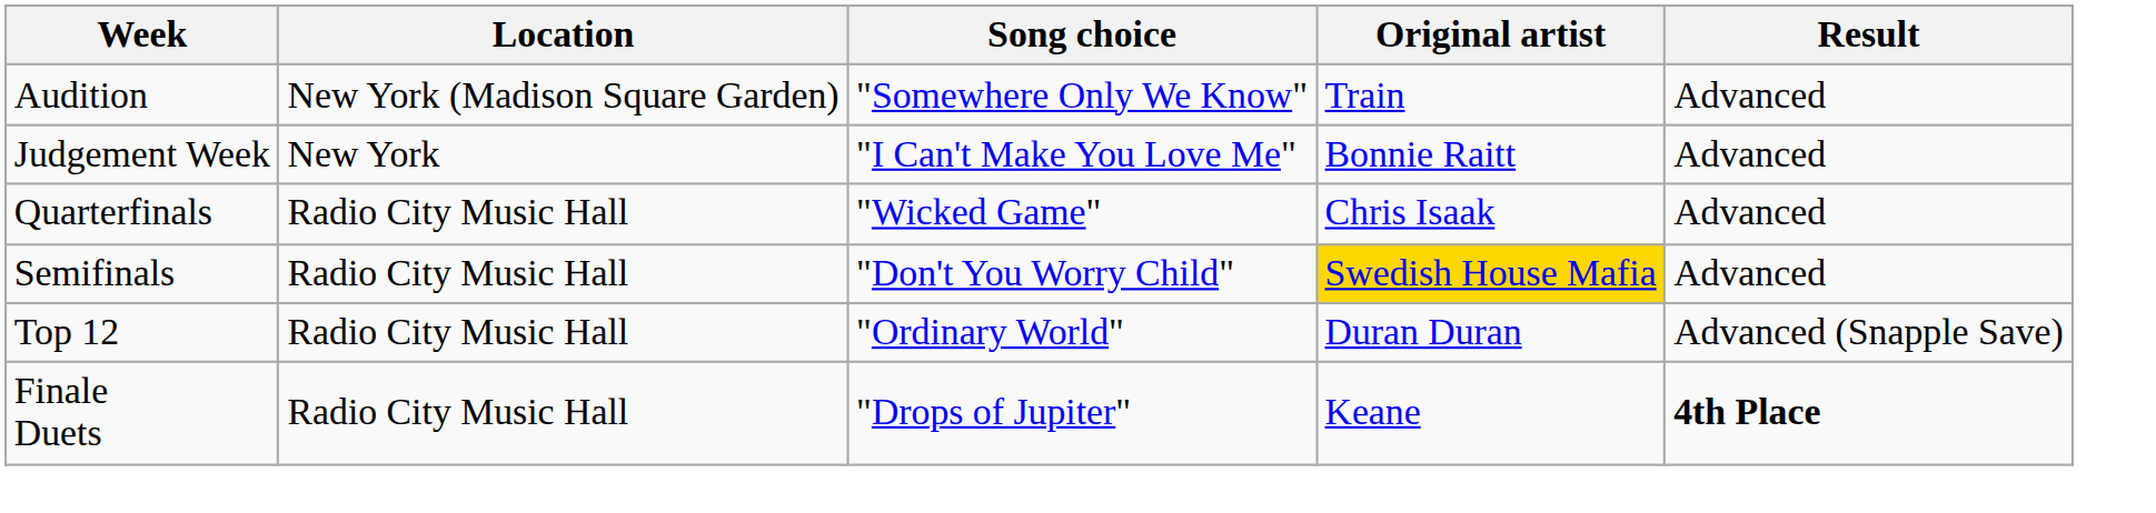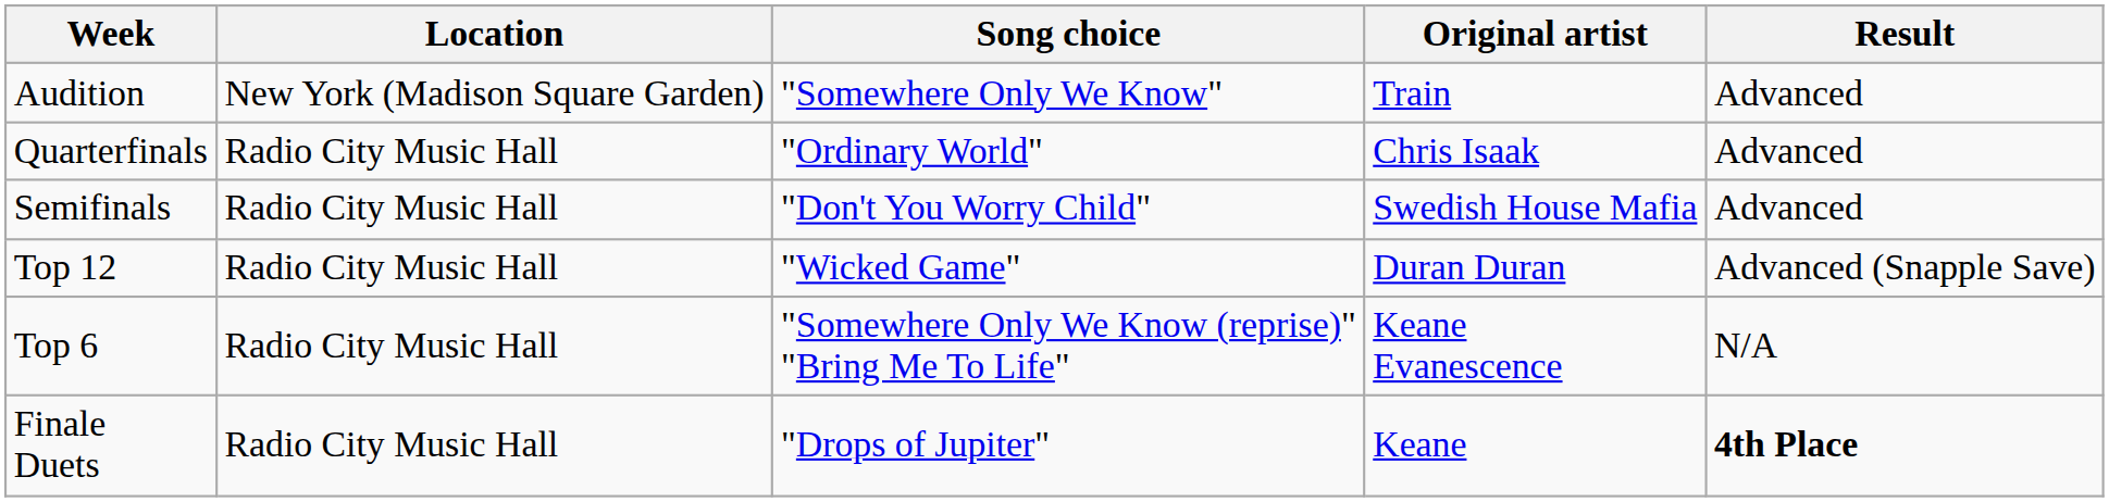 <table class="wikitable">
 <tr>
 <th>Week</th>
 <th>Location</th>
 <th>Song choice</th>
 <th>Original artist</th>
 <th>Result</th>
 </tr>
 <tr>
 <td>Audition</td>
 <td>New York (Madison Square Garden)</td>
 <td>"<a href='#'>Somewhere Only We Know</a>"</td>
 <td><a href='#'>Train</a></td>
 <td>Advanced</td>
 </tr>
 <tr>
-<td>Judgement Week</td>
-<td>New York</td>
-<td>"<a href='#'>I Can't Make You Love Me</a>"</td>
-<td><a href='#'>Bonnie Raitt</a></td>
-<td>Advanced</td>
-</tr>
-<tr>
 <td>Quarterfinals</td>
 <td>Radio City Music Hall</td>
-<td>"<a href='#'>Wicked Game</a>"</td>
+<td>"<a href='#'>Ordinary World</a>"</td>
 <td><a href='#'>Chris Isaak</a></td>
 <td>Advanced</td>
 </tr>
 <tr>
 <td>Semifinals</td>
 <td>Radio City Music Hall</td>
 <td>"<a href='#'>Don't You Worry Child</a>"</td>
-<td style="background: gold;"><a href='#'>Swedish House Mafia</a></td>
+<td><a href='#'>Swedish House Mafia</a></td>
 <td>Advanced</td>
 </tr>
 <tr>
 <td>Top 12</td>
 <td>Radio City Music Hall</td>
-<td>"<a href='#'>Ordinary World</a>"</td>
+<td>"<a href='#'>Wicked Game</a>"</td>
 <td><a href='#'>Duran Duran</a></td>
 <td>Advanced (Snapple Save)</td>
+</tr>
+<tr>
+<td>Top 6</td>
+<td>Radio City Music Hall</td>
+<td>"<a href='#'>Somewhere Only We Know (reprise)</a>"<br>"<a href='#'>Bring Me To Life</a>"</td>
+<td><a href='#'>Keane</a><br><a href='#'>Evanescence</a></td>
+<td>N/A</td>
 </tr>
 <tr>
 <td>Finale<br>Duets</td>
 <td>Radio City Music Hall</td>
 <td>"<a href='#'>Drops of Jupiter</a>"</td>
 <td><a href='#'>Keane</a></td>
 <td><strong>4th Place</strong></td>
 </tr>
 </table>
